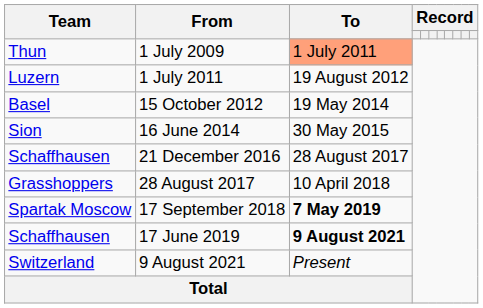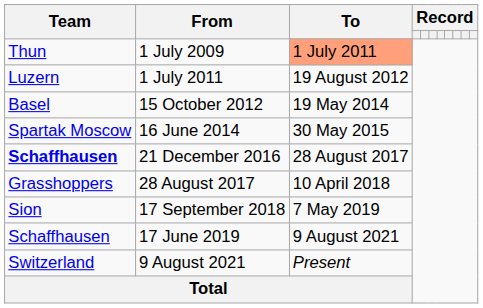 <table class="wikitable" style="text-align: center">
 <tr>
 <th rowspan=2>Team</th>
 <th rowspan=2>From</th>
 <th rowspan=2>To</th>
 <th colspan=8>Record</th>
 </tr>
 <tr>
 <th></th>
 <th></th>
 <th></th>
 <th></th>
 <th></th>
 <th></th>
 <th></th>
 <th></th>
 </tr>
 <tr>
 <td align="left"><a href='#'>Thun</a></td>
 <td align="left">1 July 2009</td>
 <td align="left" style="background: lightsalmon;">1 July 2011<br></td>
 </tr>
 <tr>
 <td align="left"><a href='#'>Luzern</a></td>
 <td align="left">1 July 2011</td>
 <td align="left">19 August 2012<br></td>
 </tr>
 <tr>
 <td align="left"><a href='#'>Basel</a></td>
 <td align="left">15 October 2012</td>
 <td align="left">19 May 2014<br></td>
 </tr>
 <tr>
-<td align="left"><a href='#'>Sion</a></td>
+<td align="left"><a href='#'>Spartak Moscow</a></td>
 <td align="left">16 June 2014</td>
 <td align="left">30 May 2015<br></td>
 </tr>
 <tr>
-<td align="left"><a href='#'>Schaffhausen</a></td>
+<td align="left"><strong><a href='#'>Schaffhausen</a></strong></td>
 <td align="left">21 December 2016</td>
 <td align="left">28 August 2017<br></td>
 </tr>
 <tr>
 <td align="left"><a href='#'>Grasshoppers</a></td>
 <td align="left">28 August 2017</td>
 <td align="left">10 April 2018<br></td>
 </tr>
 <tr>
-<td align="left"><a href='#'>Spartak Moscow</a></td>
+<td align="left"><a href='#'>Sion</a></td>
 <td align="left">17 September 2018</td>
-<td align="left"><strong>7 May 2019<br></strong></td>
+<td align="left">7 May 2019<br></td>
 </tr>
 <tr>
 <td align="left"><a href='#'>Schaffhausen</a></td>
 <td align="left">17 June 2019</td>
-<td align="left"><strong>9 August 2021<br></strong></td>
+<td align="left">9 August 2021<br></td>
 </tr>
 <tr>
 <td align="left"><a href='#'>Switzerland</a></td>
 <td align="left">9 August 2021</td>
 <td align="left"><em>Present</em><br></td>
 </tr>
 <tr>
 <th colspan="3">Total<br></th>
 </tr>
 </table>
